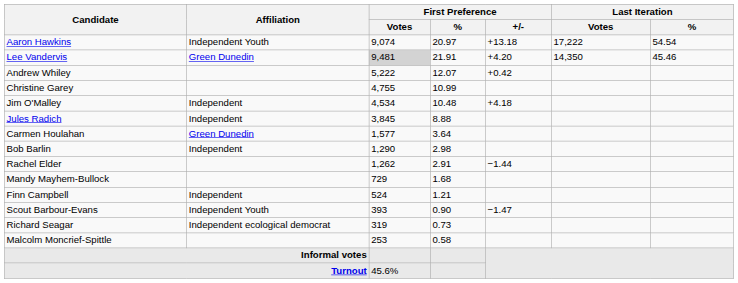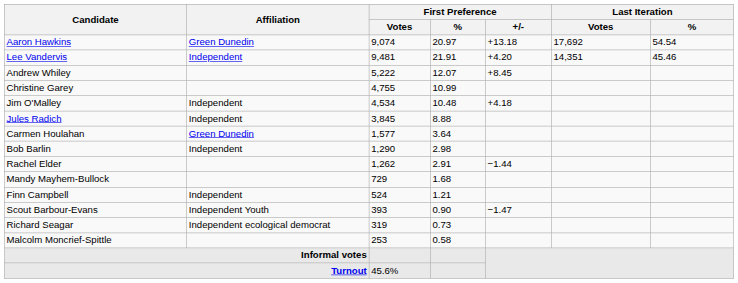 <table class="wikitable">
 <tr style="background:#e9e9e9;">
 <th rowspan=2 width="20%">Candidate</th>
 <th rowspan=2 width="20%">Affiliation</th>
 <th colspan=3 width="20%">First Preference </th>
 <th colspan=2 width="20%">Last Iteration</th>
 </tr>
 <tr style="background:#e9e9e9;">
 <th>Votes</th>
 <th>%</th>
 <th>+/-</th>
 <th>Votes</th>
 <th>%</th>
 </tr>
 <tr>
 <td><a href='#'>Aaron Hawkins</a></td>
-<td>Independent Youth</td>
+<td><a href='#'>Green Dunedin</a></td>
 <td>9,074</td>
 <td>20.97</td>
 <td>+13.18</td>
-<td>17,222</td>
+<td>17,692</td>
 <td>54.54</td>
 </tr>
 <tr>
 <td><a href='#'>Lee Vandervis</a></td>
-<td><a href='#'>Green Dunedin</a></td>
-<td style="background: lightgrey;">9,481</td>
+<td><a href='#'>Independent</a></td>
+<td>9,481</td>
 <td>21.91</td>
 <td>+4.20</td>
-<td>14,350</td>
+<td>14,351</td>
 <td>45.46</td>
 </tr>
 <tr>
 <td>Andrew Whiley</td>
 <td></td>
 <td>5,222</td>
 <td>12.07</td>
-<td>+0.42</td>
+<td>+8.45</td>
 <td></td>
 <td></td>
 </tr>
 <tr>
 <td>Christine Garey</td>
 <td></td>
 <td>4,755</td>
 <td>10.99</td>
 <td></td>
 <td></td>
 <td></td>
 </tr>
 <tr>
 <td>Jim O'Malley</td>
 <td>Independent</td>
 <td>4,534</td>
 <td>10.48</td>
 <td>+4.18</td>
 <td></td>
 <td></td>
 </tr>
 <tr>
 <td><a href='#'>Jules Radich</a></td>
 <td>Independent</td>
 <td>3,845</td>
 <td>8.88</td>
 <td></td>
 <td></td>
 <td></td>
 </tr>
 <tr>
 <td>Carmen Houlahan</td>
 <td><a href='#'>Green Dunedin</a></td>
 <td>1,577</td>
 <td>3.64</td>
 <td></td>
 <td></td>
 <td></td>
 </tr>
 <tr>
 <td>Bob Barlin</td>
 <td>Independent</td>
 <td>1,290</td>
 <td>2.98</td>
 <td></td>
 <td></td>
 <td></td>
 </tr>
 <tr>
 <td>Rachel Elder</td>
 <td></td>
 <td>1,262</td>
 <td>2.91</td>
 <td>−1.44</td>
 <td></td>
 <td></td>
 </tr>
 <tr>
 <td>Mandy Mayhem-Bullock</td>
 <td></td>
 <td>729</td>
 <td>1.68</td>
 <td></td>
 <td></td>
 <td></td>
 </tr>
 <tr>
 <td>Finn Campbell</td>
 <td>Independent</td>
 <td>524</td>
 <td>1.21</td>
 <td></td>
 <td></td>
 <td></td>
 </tr>
 <tr>
 <td>Scout Barbour-Evans</td>
 <td>Independent Youth</td>
 <td>393</td>
 <td>0.90</td>
 <td>−1.47</td>
 <td></td>
 <td></td>
 </tr>
 <tr>
 <td>Richard Seagar</td>
 <td>Independent ecological democrat</td>
 <td>319</td>
 <td>0.73</td>
 <td></td>
 <td></td>
 <td></td>
 </tr>
 <tr>
 <td>Malcolm Moncrief-Spittle</td>
 <td></td>
 <td>253</td>
 <td>0.58</td>
 <td></td>
 <td></td>
 <td></td>
 </tr>
 <tr style="background:#e9e9e9;">
 <td colspan=2 align=right><strong>Informal votes </strong></td>
 <td></td>
 <td></td>
 <td rowspan=2 colspan=3></td>
 </tr>
 <tr style="background:#e9e9e9;">
 <td colspan=2 align=right><strong><a href='#'>Turnout</a></strong></td>
 <td>45.6%</td>
 <td></td>
 </tr>
 </table>
